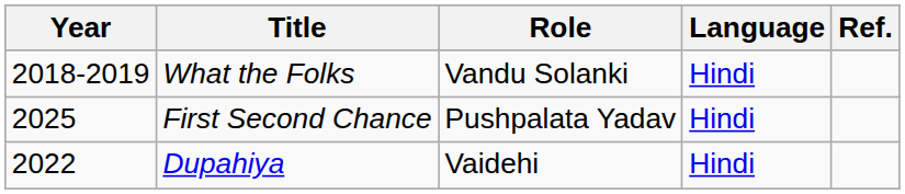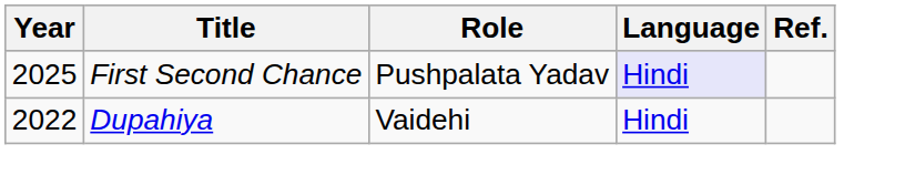 <table class="wikitable">
 <tr>
 <th>Year</th>
 <th>Title</th>
 <th>Role</th>
 <th>Language</th>
 <th>Ref.</th>
 </tr>
 <tr>
-<td>2018-2019</td>
-<td><em>What the Folks</em></td>
-<td>Vandu Solanki</td>
-<td><a href='#'>Hindi</a></td>
-<td></td>
-</tr>
-<tr>
 <td>2025</td>
 <td><em>First Second Chance</em></td>
 <td>Pushpalata Yadav</td>
-<td><a href='#'>Hindi</a></td>
+<td style="background: lavender;"><a href='#'>Hindi</a></td>
 <td></td>
 </tr>
 <tr>
 <td>2022</td>
 <td><em><a href='#'>Dupahiya</a></em></td>
 <td>Vaidehi</td>
 <td><a href='#'>Hindi</a></td>
 <td></td>
 </tr>
 </table>
